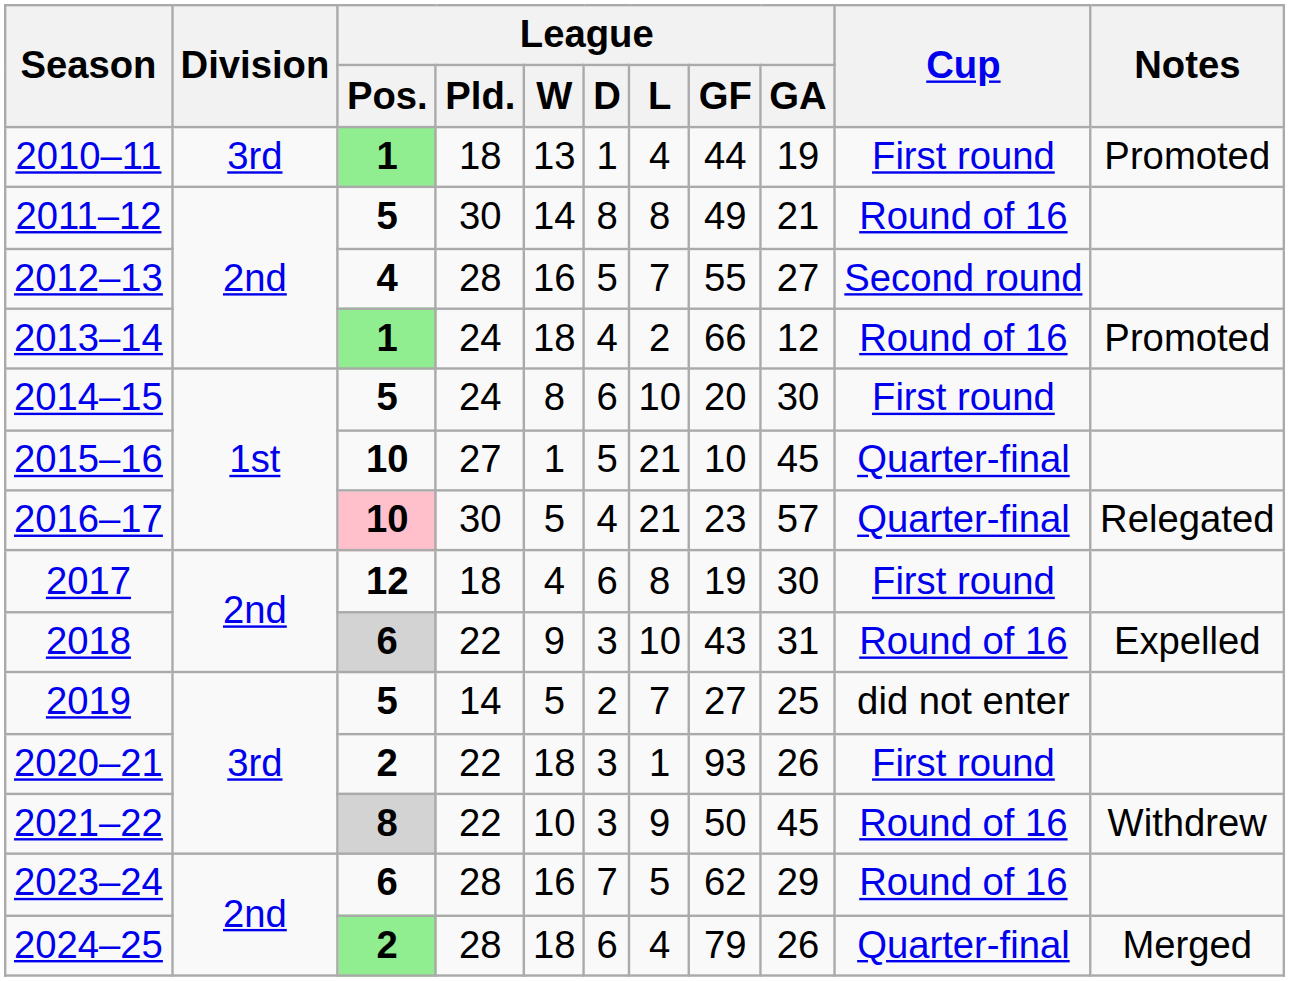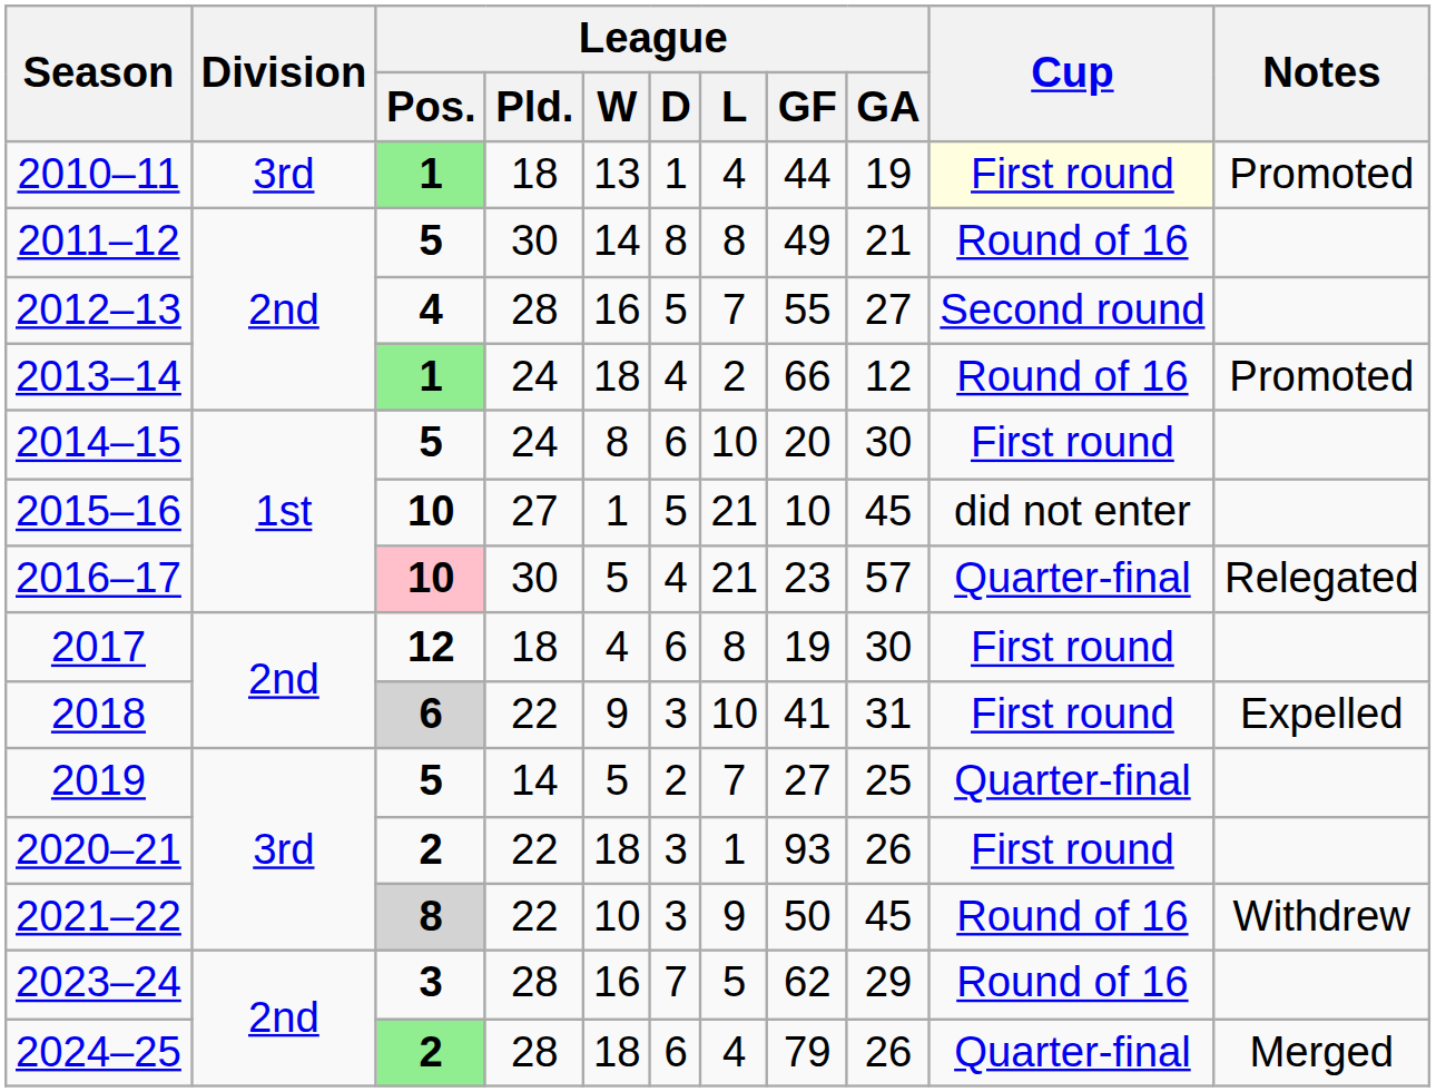 <table class="wikitable">
 <tr>
 <th rowspan="2">Season</th>
 <th rowspan="2">Division</th>
 <th colspan="7">League</th>
 <th rowspan="2"><a href='#'>Cup</a></th>
 <th rowspan="2">Notes</th>
 </tr>
 <tr>
 <th>Pos.</th>
 <th>Pld.</th>
 <th>W</th>
 <th>D</th>
 <th>L</th>
 <th>GF</th>
 <th>GA</th>
 </tr>
 <tr>
 <td align=center><a href='#'>2010–11</a></td>
 <td align=center><a href='#'>3rd</a></td>
 <td align=center bgcolor=lightgreen><strong>1</strong></td>
 <td align=center>18</td>
 <td align=center>13</td>
 <td align=center>1</td>
 <td align=center>4</td>
 <td align=center>44</td>
 <td align=center>19</td>
-<td align=center><a href='#'>First round</a></td>
+<td align=center style="background: lightyellow;"><a href='#'>First round</a></td>
 <td align=center>Promoted</td>
 </tr>
 <tr>
 <td align=center><a href='#'>2011–12</a></td>
 <td align=center rowspan=3><a href='#'>2nd</a></td>
 <td align=center><strong>5</strong></td>
 <td align=center>30</td>
 <td align=center>14</td>
 <td align=center>8</td>
 <td align=center>8</td>
 <td align=center>49</td>
 <td align=center>21</td>
 <td align=center><a href='#'>Round of 16</a></td>
 <td align=center></td>
 </tr>
 <tr>
 <td align=center><a href='#'>2012–13</a></td>
 <td align=center><strong>4</strong></td>
 <td align=center>28</td>
 <td align=center>16</td>
 <td align=center>5</td>
 <td align=center>7</td>
 <td align=center>55</td>
 <td align=center>27</td>
 <td align=center><a href='#'>Second round</a></td>
 <td align=center></td>
 </tr>
 <tr>
 <td align=center><a href='#'>2013–14</a></td>
 <td align=center bgcolor=lightgreen><strong>1</strong></td>
 <td align=center>24</td>
 <td align=center>18</td>
 <td align=center>4</td>
 <td align=center>2</td>
 <td align=center>66</td>
 <td align=center>12</td>
 <td align=center><a href='#'>Round of 16</a></td>
 <td align=center>Promoted</td>
 </tr>
 <tr>
 <td align=center><a href='#'>2014–15</a></td>
 <td align=center rowspan=3><a href='#'>1st</a></td>
 <td align=center><strong>5</strong></td>
 <td align=center>24</td>
 <td align=center>8</td>
 <td align=center>6</td>
 <td align=center>10</td>
 <td align=center>20</td>
 <td align=center>30</td>
 <td align=center><a href='#'>First round</a></td>
 <td align=center></td>
 </tr>
 <tr>
 <td align=center><a href='#'>2015–16</a></td>
 <td align=center><strong>10</strong></td>
 <td align=center>27</td>
 <td align=center>1</td>
 <td align=center>5</td>
 <td align=center>21</td>
 <td align=center>10</td>
 <td align=center>45</td>
-<td align=center><a href='#'>Quarter-final</a></td>
+<td align=center>did not enter</td>
 <td align=center></td>
 </tr>
 <tr>
 <td align=center><a href='#'>2016–17</a></td>
 <td align=center bgcolor=pink><strong>10</strong></td>
 <td align=center>30</td>
 <td align=center>5</td>
 <td align=center>4</td>
 <td align=center>21</td>
 <td align=center>23</td>
 <td align=center>57</td>
 <td align=center><a href='#'>Quarter-final</a></td>
 <td align=center>Relegated</td>
 </tr>
 <tr>
 <td align=center><a href='#'>2017</a></td>
 <td align=center rowspan=2><a href='#'>2nd</a></td>
 <td align=center><strong>12</strong></td>
 <td align=center>18</td>
 <td align=center>4</td>
 <td align=center>6</td>
 <td align=center>8</td>
 <td align=center>19</td>
 <td align=center>30</td>
 <td align=center><a href='#'>First round</a></td>
 <td align=center></td>
 </tr>
 <tr>
 <td align=center><a href='#'>2018</a></td>
 <td align=center bgcolor=lightgrey><strong>6</strong></td>
 <td align=center>22</td>
 <td align=center>9</td>
 <td align=center>3</td>
 <td align=center>10</td>
-<td align=center>43</td>
+<td align=center>41</td>
 <td align=center>31</td>
-<td align=center><a href='#'>Round of 16</a></td>
+<td align=center><a href='#'>First round</a></td>
 <td align=center>Expelled</td>
 </tr>
 <tr>
 <td align=center><a href='#'>2019</a></td>
 <td align=center rowspan=3><a href='#'>3rd</a></td>
 <td align=center><strong>5</strong></td>
 <td align=center>14</td>
 <td align=center>5</td>
 <td align=center>2</td>
 <td align=center>7</td>
 <td align=center>27</td>
 <td align=center>25</td>
-<td align=center>did not enter</td>
+<td align=center><a href='#'>Quarter-final</a></td>
 <td align=center></td>
 </tr>
 <tr>
 <td align=center><a href='#'>2020–21</a></td>
 <td align=center><strong>2</strong></td>
 <td align=center>22</td>
 <td align=center>18</td>
 <td align=center>3</td>
 <td align=center>1</td>
 <td align=center>93</td>
 <td align=center>26</td>
 <td align=center><a href='#'>First round</a></td>
 <td align=center></td>
 </tr>
 <tr>
 <td align=center><a href='#'>2021–22</a></td>
 <td align=center bgcolor=lightgrey><strong>8</strong></td>
 <td align=center>22</td>
 <td align=center>10</td>
 <td align=center>3</td>
 <td align=center>9</td>
 <td align=center>50</td>
 <td align=center>45</td>
 <td align=center><a href='#'>Round of 16</a></td>
 <td align=center>Withdrew</td>
 </tr>
 <tr>
 <td align=center><a href='#'>2023–24</a></td>
 <td align=center rowspan=2><a href='#'>2nd</a></td>
-<td align=center><strong>6</strong></td>
+<td align=center><strong>3</strong></td>
 <td align=center>28</td>
 <td align=center>16</td>
 <td align=center>7</td>
 <td align=center>5</td>
 <td align=center>62</td>
 <td align=center>29</td>
 <td align=center><a href='#'>Round of 16</a></td>
 <td align=center></td>
 </tr>
 <tr>
 <td align=center><a href='#'>2024–25</a></td>
 <td align=center bgcolor=lightgreen><strong>2</strong></td>
 <td align=center>28</td>
 <td align=center>18</td>
 <td align=center>6</td>
 <td align=center>4</td>
 <td align=center>79</td>
 <td align=center>26</td>
 <td align=center><a href='#'>Quarter-final</a></td>
 <td align=center>Merged</td>
 </tr>
 </table>
